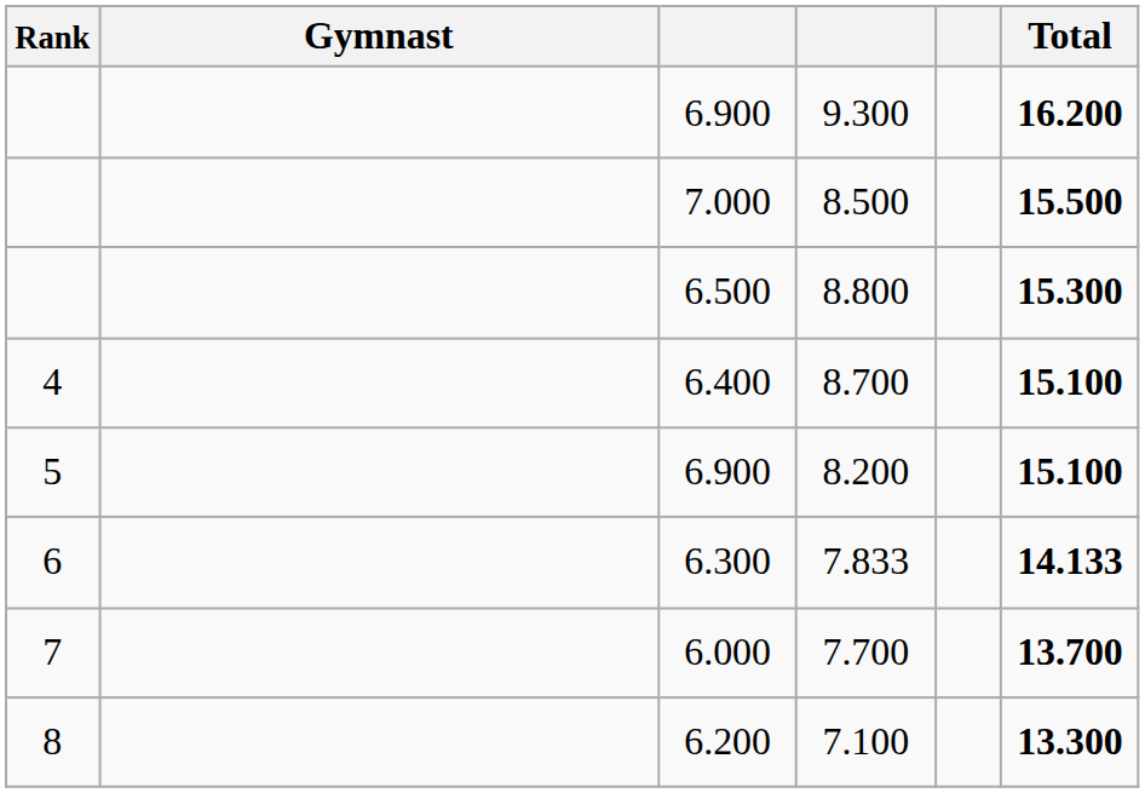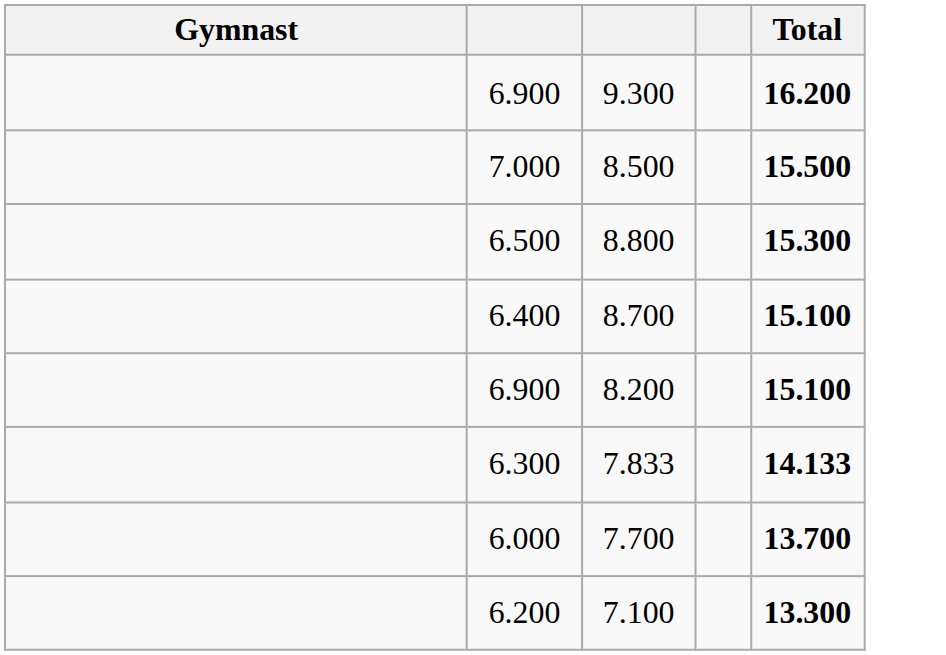 <table style="text-align:center;" class="wikitable sortable">
 <tr>
-<th scope="col" style="width:15px;"><small>Rank</small></th>
 <th scope="col" style="width:225px;">Gymnast</th>
 <th scope="col" style="width:50px;"><small></small></th>
 <th scope="col" style="width:50px;"><small></small></th>
 <th scope="col" style="width:20px;"><small></small></th>
 <th scope="col" style="width:50px;">Total</th>
 </tr>
 <tr>
-<td scope="row" style="text-align:center"></td>
 <td style="height:30px; text-align:left;"></td>
 <td>6.900</td>
 <td>9.300</td>
 <td></td>
 <td><strong>16.200</strong></td>
 </tr>
 <tr>
-<td scope="row" style="text-align:center"></td>
 <td style="height:30px; text-align:left;"></td>
 <td>7.000</td>
 <td>8.500</td>
 <td></td>
 <td><strong>15.500</strong></td>
 </tr>
 <tr>
-<td scope="row" style="text-align:center"></td>
 <td style="height:30px; text-align:left;"></td>
 <td>6.500</td>
 <td>8.800</td>
 <td></td>
 <td><strong>15.300</strong></td>
 </tr>
 <tr>
-<td scope="row" style="text-align:center">4</td>
 <td style="height:30px; text-align:left;"></td>
 <td>6.400</td>
 <td>8.700</td>
 <td></td>
 <td><strong>15.100</strong></td>
 </tr>
 <tr>
-<td scope="row" style="text-align:center">5</td>
 <td style="height:30px; text-align:left;"></td>
 <td>6.900</td>
 <td>8.200</td>
 <td></td>
 <td><strong>15.100</strong></td>
 </tr>
 <tr>
-<td scope="row" style="text-align:center">6</td>
 <td style="height:30px; text-align:left;"></td>
 <td>6.300</td>
 <td>7.833</td>
 <td></td>
 <td><strong>14.133</strong></td>
 </tr>
 <tr>
-<td scope="row" style="text-align:center">7</td>
 <td style="height:30px; text-align:left;"></td>
 <td>6.000</td>
 <td>7.700</td>
 <td></td>
 <td><strong>13.700</strong></td>
 </tr>
 <tr>
-<td scope="row" style="text-align:center">8</td>
 <td style="height:30px; text-align:left;"></td>
 <td>6.200</td>
 <td>7.100</td>
 <td></td>
 <td><strong>13.300</strong></td>
 </tr>
 </table>
